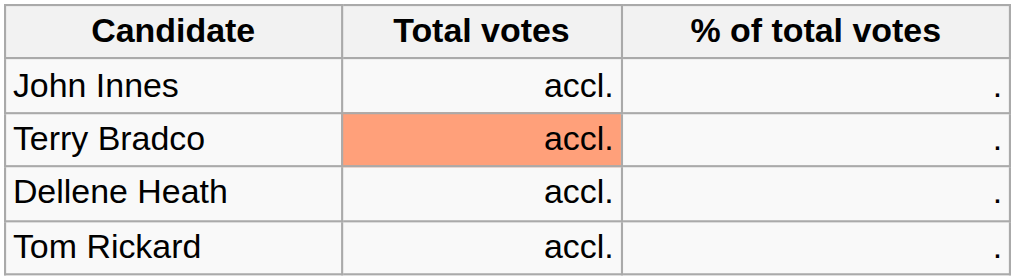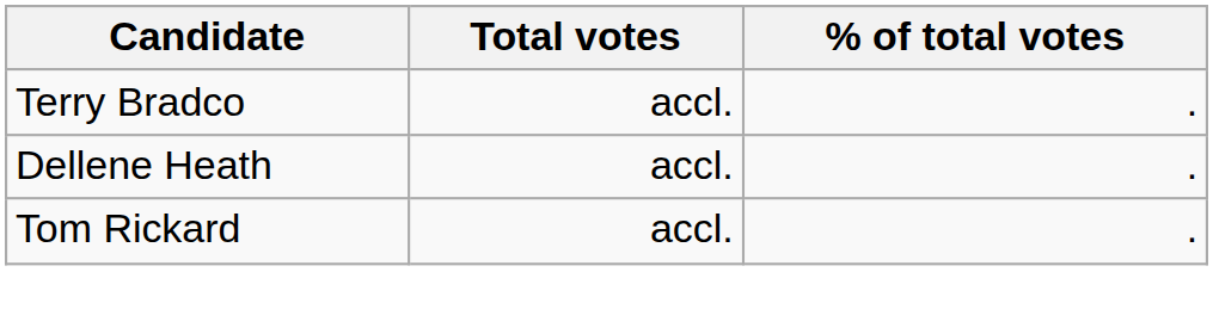 <table class="wikitable" width="475">
 <tr>
 <th align="left">Candidate</th>
 <th align="right">Total votes</th>
 <th align="right">% of total votes</th>
 </tr>
 <tr>
-<td align="left">John Innes</td>
+<td align="left">Terry Bradco</td>
 <td align="right">accl.</td>
-<td align="right">.</td>
-</tr>
-<tr>
-<td align="left">Terry Bradco</td>
-<td align="right" style="background: lightsalmon;">accl.</td>
 <td align="right">.</td>
 </tr>
 <tr>
 <td align="left">Dellene Heath</td>
 <td align="right">accl.</td>
 <td align="right">.</td>
 </tr>
 <tr>
 <td align="left">Tom Rickard</td>
 <td align="right">accl.</td>
 <td align="right">.</td>
 </tr>
 </table>
